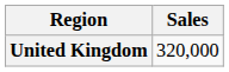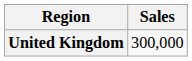 <table class="wikitable sortable plainrowheaders">
 <tr>
 <th scope="col">Region</th>
 <th scope="col">Sales</th>
 </tr>
 <tr>
 <th scope="row">United Kingdom</th>
-<td>320,000</td>
+<td>300,000</td>
 </tr>
 </table>
